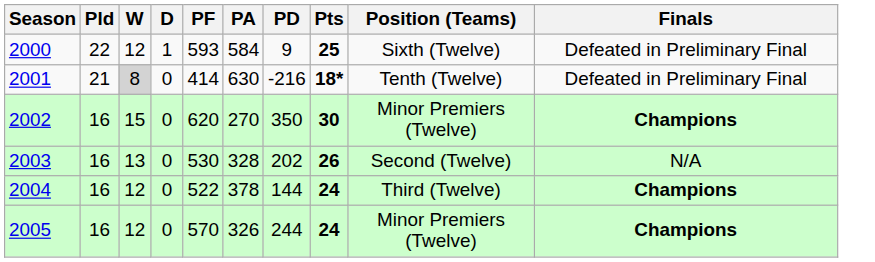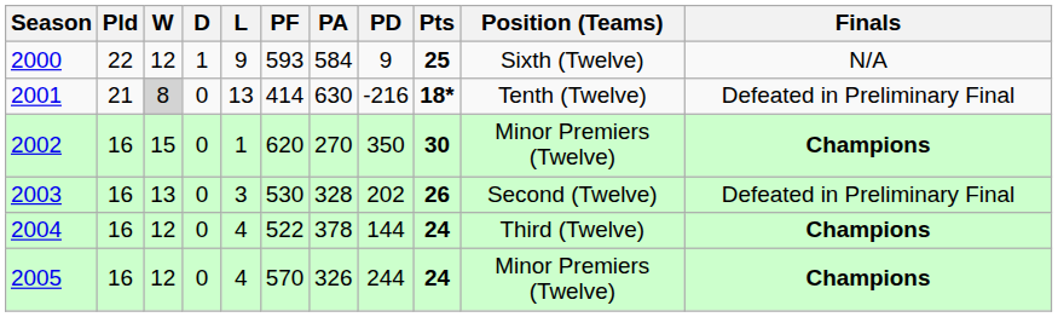 <table class="wikitable" style="text-align:center;">
 <tr>
 <th width=30>Season</th>
 <th width=20 abbr="Played">Pld</th>
 <th width=20 abbr="Won">W</th>
 <th width=20 abbr="Drawn">D</th>
+<th width=20 abbr="Lost">L</th>
 <th width=20 abbr="Points for">PF</th>
 <th width=20 abbr="Points against">PA</th>
 <th width=20 abbr="Points difference">PD</th>
 <th width=20 abbr="Points">Pts</th>
 <th width=150>Position (Teams)</th>
 <th width=250>Finals</th>
 </tr>
 <tr>
 <td style="text-align:left;"><a href='#'>2000</a></td>
 <td>22</td>
 <td>12</td>
 <td>1</td>
+<td>9</td>
 <td>593</td>
 <td>584</td>
 <td>9</td>
 <td><strong>25</strong></td>
 <td>Sixth (Twelve)</td>
-<td>Defeated in Preliminary Final</td>
+<td>N/A</td>
 </tr>
 <tr>
 <td style="text-align:left;"><a href='#'>2001</a></td>
 <td>21</td>
 <td style="background: lightgrey;">8</td>
 <td>0</td>
+<td>13</td>
 <td>414</td>
 <td>630</td>
 <td>-216</td>
 <td><strong>18*</strong></td>
 <td>Tenth (Twelve)</td>
 <td>Defeated in Preliminary Final</td>
 </tr>
 <tr style="background: #ccffcc;">
 <td style="text-align:left;"><a href='#'>2002</a></td>
 <td>16</td>
 <td>15</td>
 <td>0</td>
+<td>1</td>
 <td>620</td>
 <td>270</td>
 <td>350</td>
 <td><strong>30</strong></td>
 <td>Minor Premiers (Twelve)</td>
 <td><strong>Champions</strong></td>
 </tr>
 <tr style="background: #ccffcc;">
 <td style="text-align:left;"><a href='#'>2003</a></td>
 <td>16</td>
 <td>13</td>
 <td>0</td>
+<td>3</td>
 <td>530</td>
 <td>328</td>
 <td>202</td>
 <td><strong>26</strong></td>
 <td>Second (Twelve)</td>
-<td>N/A</td>
+<td>Defeated in Preliminary Final</td>
 </tr>
 <tr style="background: #ccffcc;">
 <td style="text-align:left;"><a href='#'>2004</a></td>
 <td>16</td>
 <td>12</td>
 <td>0</td>
+<td>4</td>
 <td>522</td>
 <td>378</td>
 <td>144</td>
 <td><strong>24</strong></td>
 <td>Third (Twelve)</td>
 <td><strong>Champions</strong></td>
 </tr>
 <tr style="background: #ccffcc;">
 <td style="text-align:left;"><a href='#'>2005</a></td>
 <td>16</td>
 <td>12</td>
 <td>0</td>
+<td>4</td>
 <td>570</td>
 <td>326</td>
 <td>244</td>
 <td><strong>24</strong></td>
 <td>Minor Premiers (Twelve)</td>
 <td><strong>Champions</strong></td>
 </tr>
 </table>
